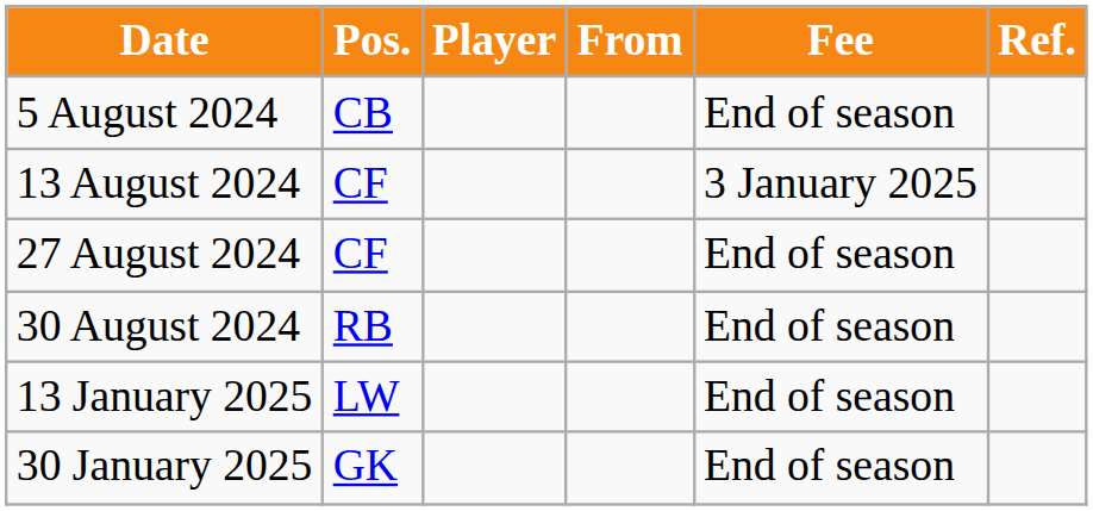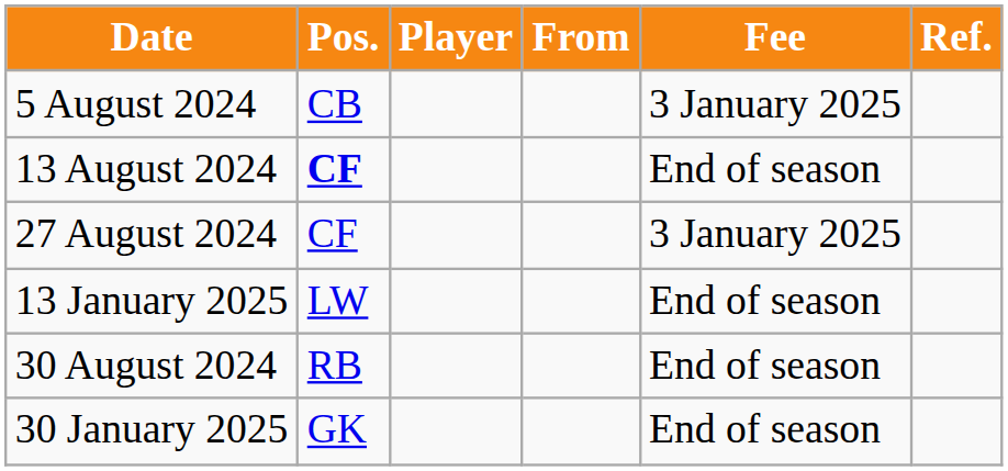 <table class="wikitable plainrowheaders sortable">
 <tr>
 <th style="background:#F68712; color:#FFFFFF;">Date</th>
 <th style="background:#F68712; color:#FFFFFF;">Pos.</th>
 <th style="background:#F68712; color:#FFFFFF;">Player</th>
 <th style="background:#F68712; color:#FFFFFF;">From</th>
 <th style="background:#F68712; color:#FFFFFF;">Fee</th>
 <th style="background:#F68712; color:#FFFFFF;">Ref.</th>
 </tr>
 <tr>
 <td>5 August 2024</td>
 <td><a href='#'>CB</a></td>
 <td></td>
 <td></td>
+<td>3 January 2025</td>
+<td></td>
+</tr>
+<tr>
+<td>13 August 2024</td>
+<td><strong><a href='#'>CF</a></strong></td>
+<td></td>
+<td></td>
 <td>End of season</td>
 <td></td>
 </tr>
 <tr>
-<td>13 August 2024</td>
+<td>27 August 2024</td>
 <td><a href='#'>CF</a></td>
 <td></td>
 <td></td>
 <td>3 January 2025</td>
 <td></td>
 </tr>
 <tr>
-<td>27 August 2024</td>
-<td><a href='#'>CF</a></td>
+<td>13 January 2025</td>
+<td><a href='#'>LW</a></td>
 <td></td>
 <td></td>
 <td>End of season</td>
 <td></td>
 </tr>
 <tr>
 <td>30 August 2024</td>
 <td><a href='#'>RB</a></td>
 <td></td>
 <td></td>
 <td>End of season</td>
 <td></td>
 </tr>
 <tr>
-<td>13 January 2025</td>
-<td><a href='#'>LW</a></td>
-<td></td>
-<td></td>
-<td>End of season</td>
-<td></td>
-</tr>
-<tr>
 <td>30 January 2025</td>
 <td><a href='#'>GK</a></td>
 <td></td>
 <td></td>
 <td>End of season</td>
 <td></td>
 </tr>
 </table>
